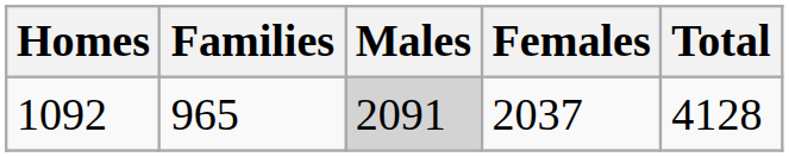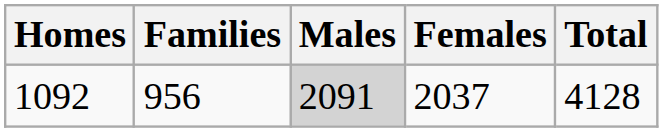 <table class="wikitable">
 <tr>
 <th>Homes</th>
 <th>Families</th>
 <th>Males</th>
 <th>Females</th>
 <th>Total</th>
 </tr>
 <tr>
 <td>1092</td>
-<td>965</td>
+<td>956</td>
 <td style="background: lightgrey;">2091</td>
 <td>2037</td>
 <td>4128</td>
 </tr>
 </table>
